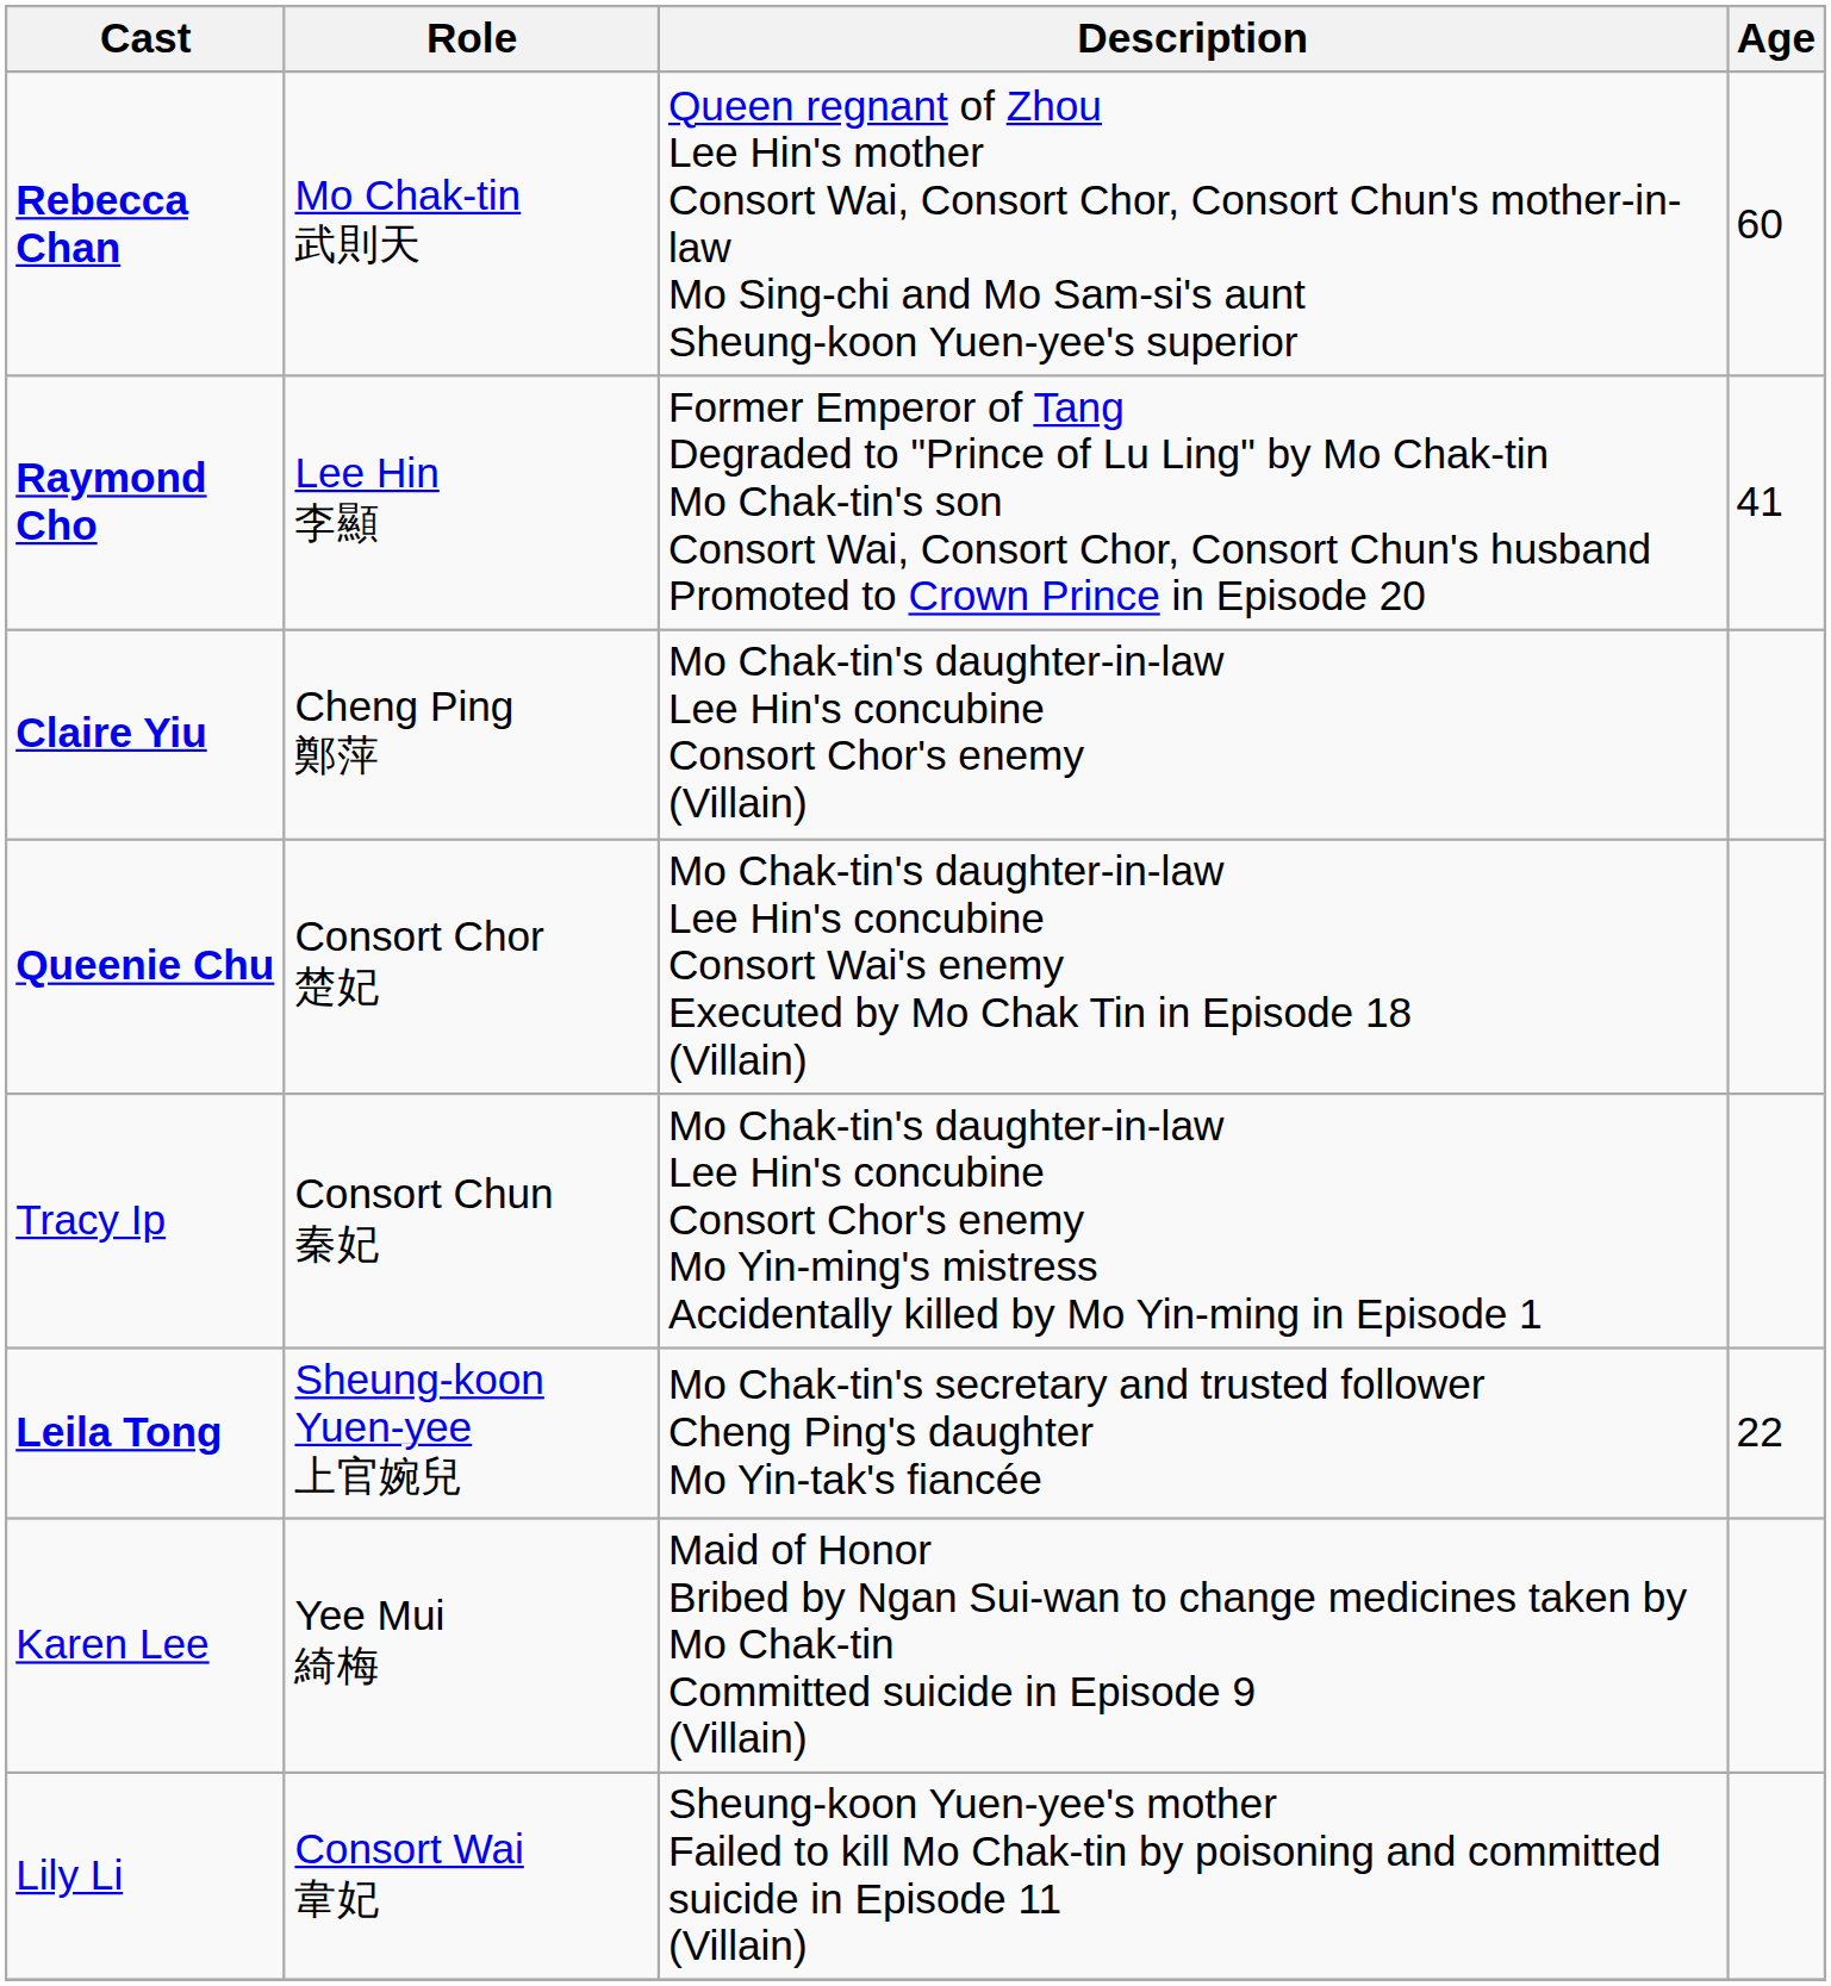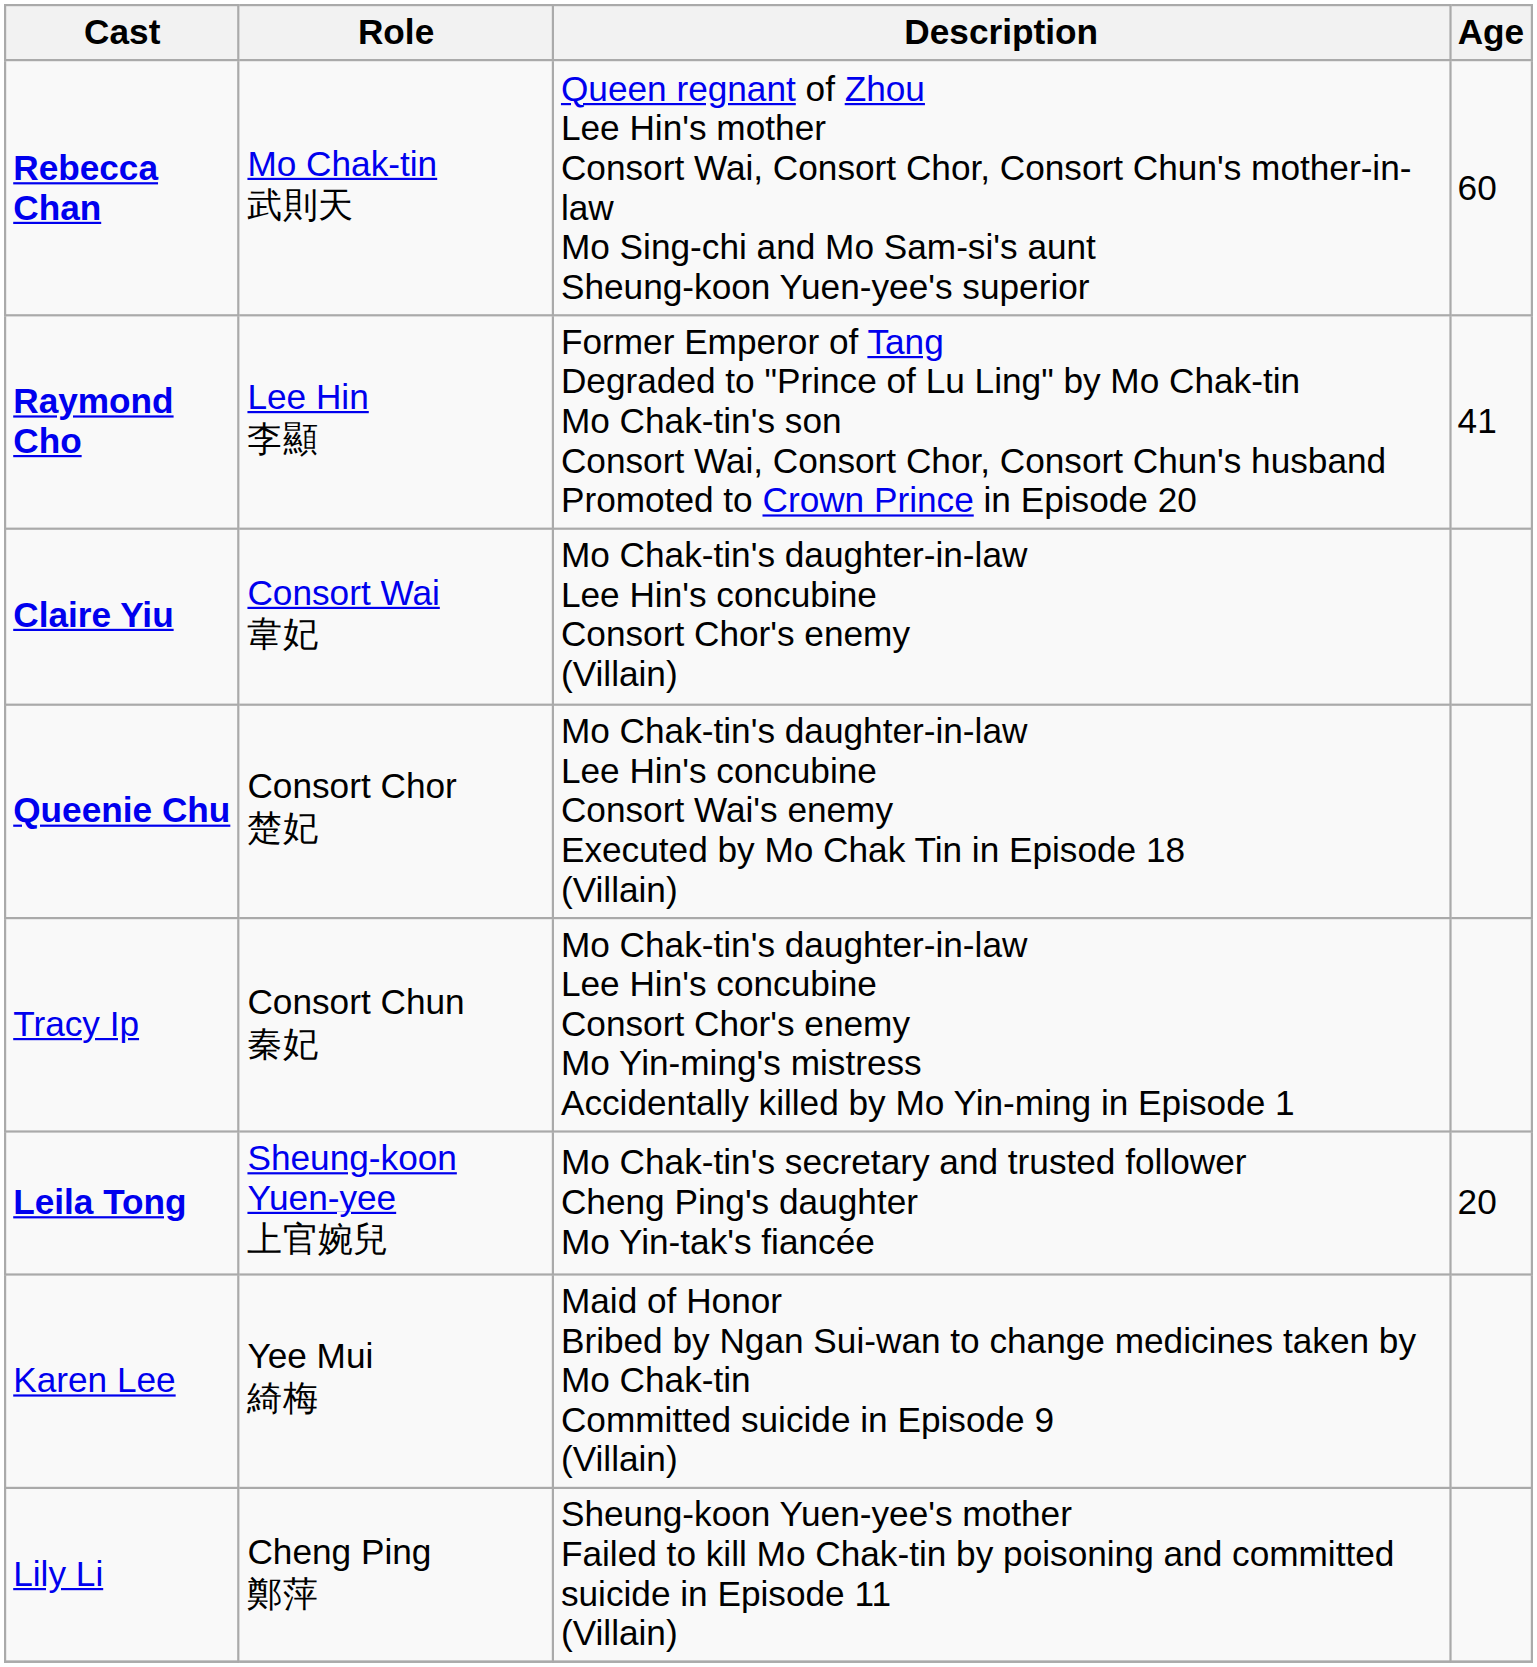 <table class="wikitable" width="55%">
 <tr>
 <th>Cast</th>
 <th>Role</th>
 <th>Description</th>
 <th>Age</th>
 </tr>
 <tr>
 <td><strong><a href='#'>Rebecca Chan</a></strong></td>
 <td><a href='#'>Mo Chak-tin</a><br>武則天</td>
 <td><a href='#'>Queen regnant</a> of <a href='#'>Zhou</a><br>Lee Hin's mother<br>Consort Wai, Consort Chor, Consort Chun's mother-in-law<br>Mo Sing-chi and Mo Sam-si's aunt<br>Sheung-koon Yuen-yee's superior</td>
 <td>60</td>
 </tr>
 <tr>
 <td><strong><a href='#'>Raymond Cho</a></strong></td>
 <td><a href='#'>Lee Hin</a><br>李顯</td>
 <td>Former Emperor of <a href='#'>Tang</a><br>Degraded to "Prince of Lu Ling" by Mo Chak-tin<br>Mo Chak-tin's son<br>Consort Wai, Consort Chor, Consort Chun's husband<br>Promoted to <a href='#'>Crown Prince</a> in Episode 20</td>
 <td>41</td>
 </tr>
 <tr>
 <td><strong><a href='#'>Claire Yiu</a></strong></td>
-<td>Cheng Ping<br>鄭萍</td>
+<td><a href='#'>Consort Wai</a><br>韋妃</td>
 <td>Mo Chak-tin's daughter-in-law<br>Lee Hin's concubine<br>Consort Chor's enemy<br>(Villain)</td>
 <td></td>
 </tr>
 <tr>
 <td><strong><a href='#'>Queenie Chu</a></strong></td>
 <td>Consort Chor<br>楚妃</td>
 <td>Mo Chak-tin's daughter-in-law<br>Lee Hin's concubine<br>Consort Wai's enemy<br>Executed by Mo Chak Tin in Episode 18<br>(Villain)</td>
 <td></td>
 </tr>
 <tr>
 <td><a href='#'>Tracy Ip</a></td>
 <td>Consort Chun<br>秦妃</td>
 <td>Mo Chak-tin's daughter-in-law<br>Lee Hin's concubine<br>Consort Chor's enemy<br>Mo Yin-ming's mistress<br>Accidentally killed by Mo Yin-ming in Episode 1</td>
 <td></td>
 </tr>
 <tr>
 <td><strong><a href='#'>Leila Tong</a></strong></td>
 <td><a href='#'>Sheung-koon Yuen-yee</a><br>上官婉兒</td>
 <td>Mo Chak-tin's secretary and trusted follower<br>Cheng Ping's daughter<br>Mo Yin-tak's fiancée</td>
-<td>22</td>
+<td>20</td>
 </tr>
 <tr>
 <td><a href='#'>Karen Lee</a></td>
 <td>Yee Mui<br>綺梅</td>
 <td>Maid of Honor<br>Bribed by Ngan Sui-wan to change medicines taken by Mo Chak-tin<br>Committed suicide in Episode 9<br>(Villain)</td>
 <td></td>
 </tr>
 <tr>
 <td><a href='#'>Lily Li</a></td>
-<td><a href='#'>Consort Wai</a><br>韋妃</td>
+<td>Cheng Ping<br>鄭萍</td>
 <td>Sheung-koon Yuen-yee's mother<br>Failed to kill Mo Chak-tin by poisoning and committed suicide in Episode 11<br>(Villain)</td>
 <td></td>
 </tr>
 <tr>
 </tr>
 </table>
